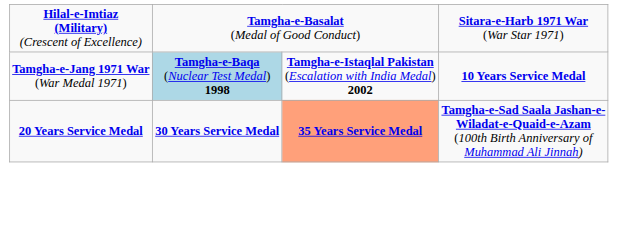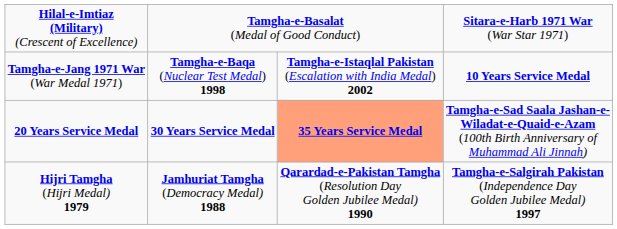 <table class="wikitable" style="margin:1em auto; text-align:center;">
 <tr>
 <td><a href='#'><strong>Hilal-e-Imtiaz</strong></a><br><strong><a href='#'>(Military)</a></strong><br><em>(Crescent of Excellence)</em></td>
 <td colspan="2"><strong><a href='#'>Tamgha-e-Basalat</a></strong><br>(<em>Medal of Good Conduct</em>)</td>
 <td><strong><a href='#'>Sitara-e-Harb 1971 War</a></strong><br>(<em>War Star 1971</em>)</td>
 </tr>
 <tr>
 <td><strong><a href='#'>Tamgha-e-Jang 1971 War</a></strong><br>(<em>War Medal 1971</em>)</td>
-<td style="background: lightblue;"><strong><a href='#'>Tamgha-e-Baqa</a></strong><br>(<em><a href='#'>Nuclear Test Medal</a></em>)<br><strong>1998</strong></td>
+<td><strong><a href='#'>Tamgha-e-Baqa</a></strong><br>(<em><a href='#'>Nuclear Test Medal</a></em>)<br><strong>1998</strong></td>
 <td><strong><a href='#'>Tamgha-e-Istaqlal Pakistan</a></strong><br>(<em><a href='#'>Escalation with India Medal</a></em>)<br><strong>2002</strong></td>
 <td><strong><a href='#'>10 Years Service Medal</a></strong></td>
 </tr>
 <tr>
 <td><strong><a href='#'>20 Years Service Medal</a></strong></td>
 <td><strong><a href='#'>30 Years Service Medal</a></strong></td>
 <td style="background: lightsalmon;"><strong><a href='#'>35 Years Service Medal</a></strong></td>
 <td><strong><a href='#'>Tamgha-e-Sad Saala Jashan-e-</a></strong><br><strong><a href='#'>Wiladat-e-Quaid-e-Azam</a></strong><br>(<em>100th Birth Anniversary of</em><br><em><a href='#'>Muhammad Ali Jinnah</a>)</em></td>
 </tr>
+<tr>
+<td><strong><a href='#'>Hijri Tamgha</a></strong><br>(<em>Hijri Medal)</em><br><strong>1979</strong></td>
+<td><strong><a href='#'>Jamhuriat Tamgha</a></strong><br>(<em>Democracy Medal)</em><br><strong>1988</strong></td>
+<td><strong><a href='#'>Qarardad-e-Pakistan Tamgha</a></strong><br>(<em>Resolution Day</em><br><em>Golden Jubilee Medal)</em><br><strong>1990</strong></td>
+<td><strong><a href='#'>Tamgha-e-Salgirah Pakistan</a></strong><br>(<em>Independence Day</em><br><em>Golden Jubilee Medal)</em><br><strong>1997</strong></td>
+</tr>
 </table>
